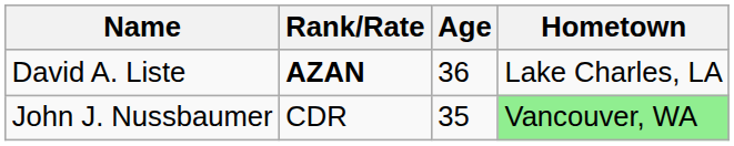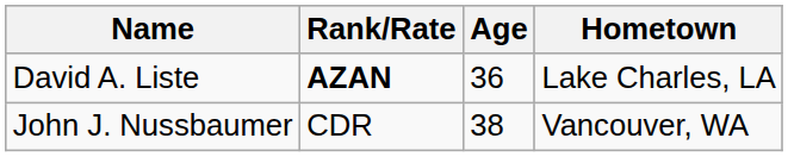 <table class="wikitable">
 <tr>
 <th>Name</th>
 <th>Rank/Rate</th>
 <th>Age</th>
 <th>Hometown</th>
 </tr>
 <tr>
 <td>David A. Liste</td>
 <td><strong>AZAN</strong></td>
 <td>36</td>
 <td>Lake Charles, LA</td>
 </tr>
 <tr>
 <td>John J. Nussbaumer</td>
 <td>CDR</td>
-<td>35</td>
-<td style="background: lightgreen;">Vancouver, WA</td>
+<td>38</td>
+<td>Vancouver, WA</td>
 </tr>
 </table>
